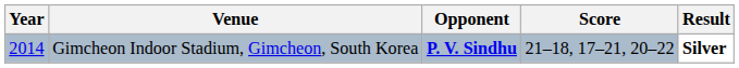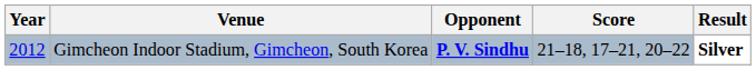 <table class="sortable wikitable" style="font-size: 90%">
 <tr>
 <th>Year</th>
 <th>Venue</th>
 <th>Opponent</th>
 <th>Score</th>
 <th>Result</th>
 </tr>
 <tr style="background:#AABBCC">
-<td align="center"><a href='#'>2014</a></td>
+<td align="center"><a href='#'>2012</a></td>
 <td align="left">Gimcheon Indoor Stadium, <a href='#'>Gimcheon</a>, South Korea</td>
 <td align="left"><strong> <a href='#'>P. V. Sindhu</a></strong></td>
 <td align="left">21–18, 17–21, 20–22</td>
 <td style="text-align:left; background:white"> <strong>Silver</strong></td>
 </tr>
 </table>
